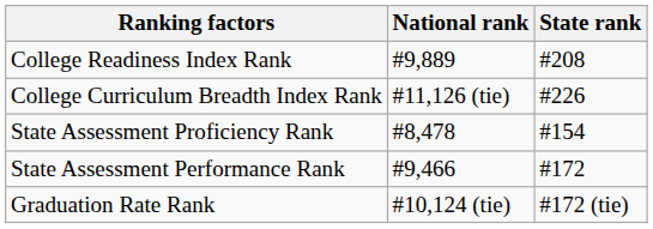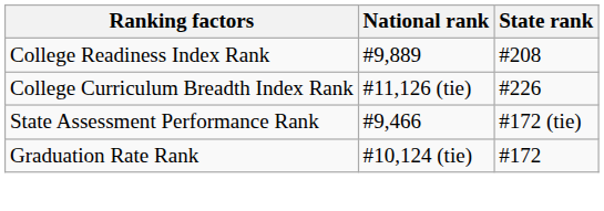 <table class="wikitable sortable">
 <tr>
 <th>Ranking factors</th>
 <th>National rank</th>
 <th>State rank</th>
 </tr>
 <tr>
 <td>College Readiness Index Rank</td>
 <td>#9,889</td>
 <td>#208</td>
 </tr>
 <tr>
 <td>College Curriculum Breadth Index Rank</td>
 <td>#11,126 (tie)</td>
 <td>#226</td>
 </tr>
 <tr>
-<td>State Assessment Proficiency Rank</td>
-<td>#8,478</td>
-<td>#154</td>
-</tr>
-<tr>
 <td>State Assessment Performance Rank</td>
 <td>#9,466</td>
-<td>#172</td>
+<td>#172 (tie)</td>
 </tr>
 <tr>
 <td>Graduation Rate Rank</td>
 <td>#10,124 (tie)</td>
-<td>#172 (tie)</td>
+<td>#172</td>
 </tr>
 </table>
